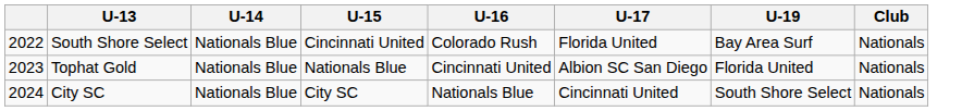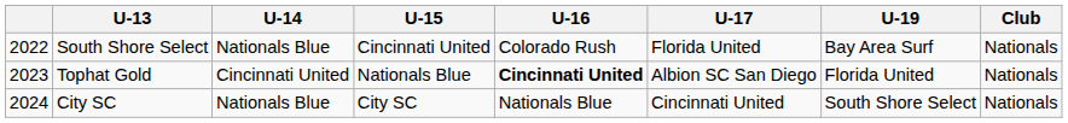 <table class="wikitable">
 <tr>
 <th></th>
 <th>U-13</th>
 <th>U-14</th>
 <th>U-15</th>
 <th>U-16</th>
 <th>U-17</th>
 <th>U-19</th>
 <th>Club</th>
 </tr>
 <tr>
 <td>2022</td>
 <td>South Shore Select</td>
 <td>Nationals Blue</td>
 <td>Cincinnati United</td>
 <td>Colorado Rush</td>
 <td>Florida United</td>
 <td>Bay Area Surf</td>
 <td>Nationals</td>
 </tr>
 <tr>
 <td>2023</td>
 <td>Tophat Gold</td>
+<td>Cincinnati United</td>
 <td>Nationals Blue</td>
-<td>Nationals Blue</td>
-<td>Cincinnati United</td>
+<td><strong>Cincinnati United</strong></td>
 <td>Albion SC San Diego</td>
 <td>Florida United</td>
 <td>Nationals</td>
 </tr>
 <tr>
 <td>2024</td>
 <td>City SC</td>
 <td>Nationals Blue</td>
 <td>City SC</td>
 <td>Nationals Blue</td>
 <td>Cincinnati United</td>
 <td>South Shore Select</td>
 <td>Nationals</td>
 </tr>
 </table>
